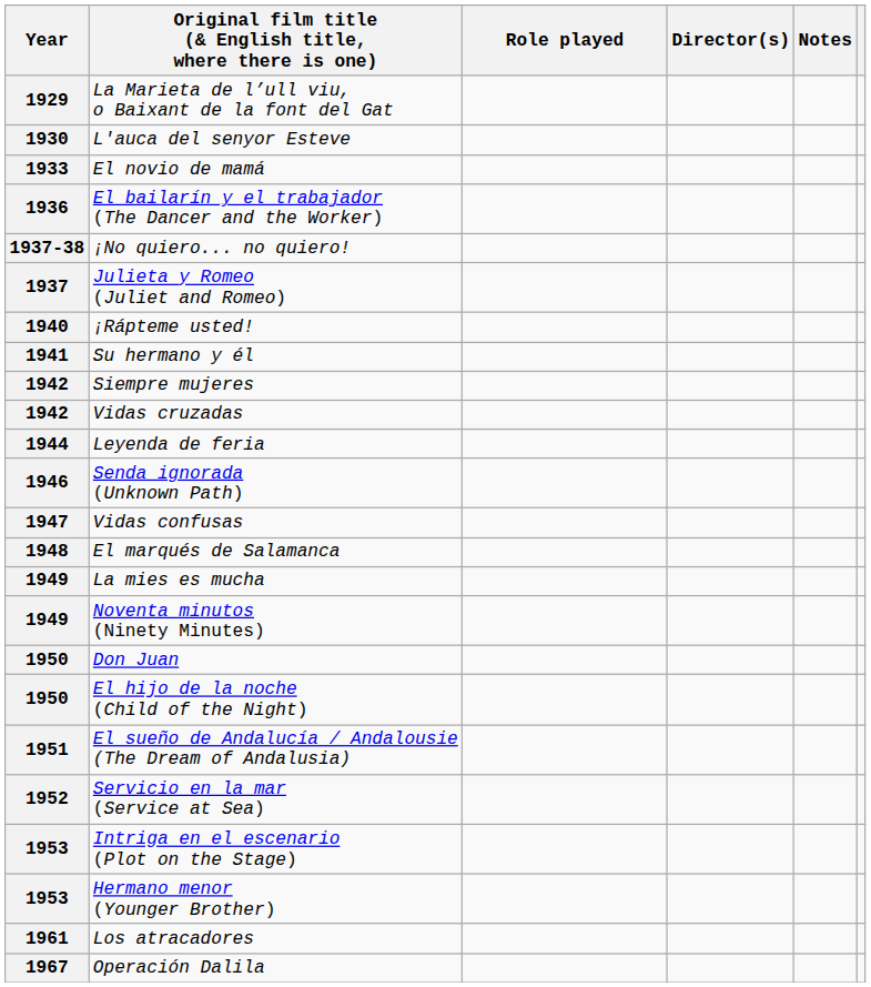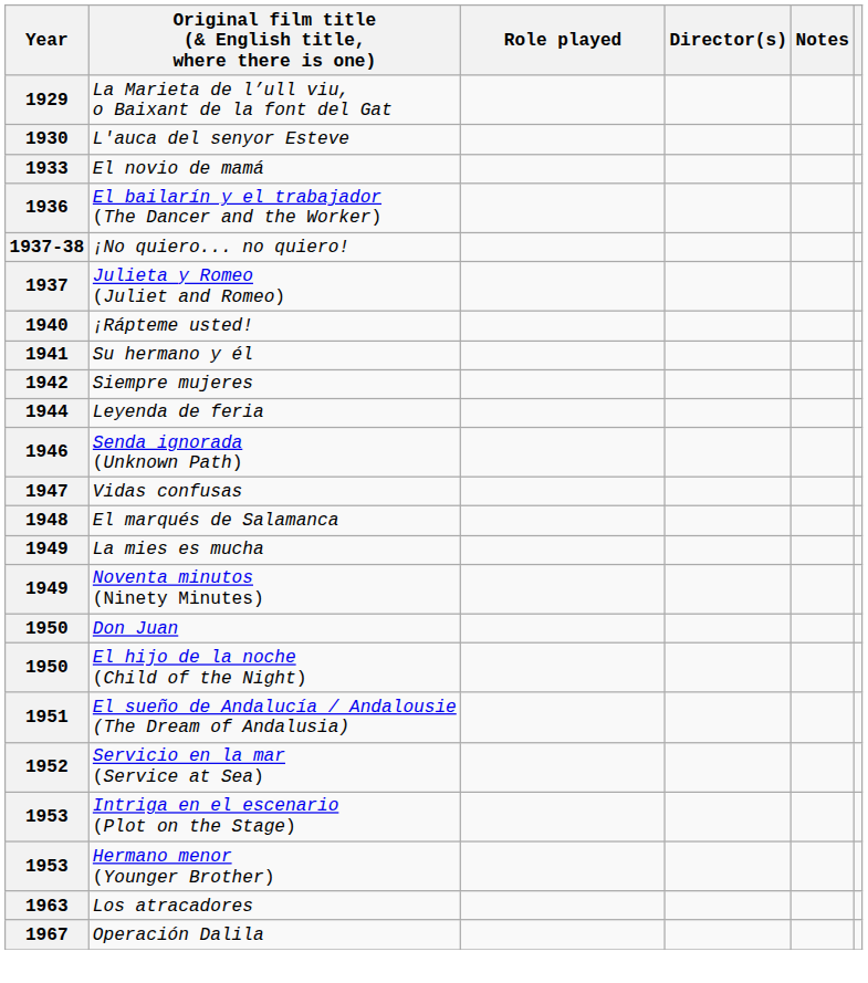 <table class="wikitable plainrowheaders sortable" style="margin-right: 0;">
 <tr>
 <th scope="col">Year</th>
 <th scope="col">Original film title <br>(& English title, <br>where there is one)</th>
 <th scope="col" style="width: 11em;">Role played</th>
 <th scope="col">Director(s)</th>
 <th scope="col">Notes</th>
 <th scope="col" class="unsortable"></th>
 </tr>
 <tr>
 <th scope=row>1929</th>
 <td><em>La Marieta de l’ull viu, <br>o Baixant de la font del Gat</em></td>
 <td></td>
 <td></td>
 <td></td>
 <td></td>
 </tr>
 <tr>
 <th scope=row>1930</th>
 <td><em>L'auca del senyor Esteve</em></td>
 <td></td>
 <td></td>
 <td></td>
 <td></td>
 </tr>
 <tr>
 <th scope=row>1933</th>
 <td><em>El novio de mamá</em></td>
 <td></td>
 <td></td>
 <td></td>
 <td></td>
 </tr>
 <tr>
 <th scope=row>1936</th>
 <td><em><a href='#'>El bailarín y el trabajador</a></em> <br>(<em>The Dancer and the Worker</em>)</td>
 <td></td>
 <td></td>
 <td></td>
 <td></td>
 </tr>
 <tr>
 <th scope=row>1937-38</th>
 <td><em>¡No quiero... no quiero!</em></td>
 <td></td>
 <td></td>
 <td></td>
 <td></td>
 </tr>
 <tr>
 <th scope=row>1937</th>
 <td><em><a href='#'>Julieta y Romeo</a></em> <br>(<em>Juliet and Romeo</em>)</td>
 <td></td>
 <td></td>
 <td></td>
 <td></td>
 </tr>
 <tr>
 <th scope=row>1940</th>
 <td><em>¡Rápteme usted!</em></td>
 <td></td>
 <td></td>
 <td></td>
 <td></td>
 </tr>
 <tr>
 <th scope=row>1941</th>
 <td><em>Su hermano y él</em></td>
 <td></td>
 <td></td>
 <td></td>
 <td></td>
 </tr>
 <tr>
 <th scope=row>1942</th>
 <td><em>Siempre mujeres</em></td>
-<td></td>
-<td></td>
-<td></td>
-<td></td>
-</tr>
-<tr>
-<th scope=row>1942</th>
-<td><em>Vidas cruzadas</em></td>
 <td></td>
 <td></td>
 <td></td>
 <td></td>
 </tr>
 <tr>
 <th scope=row>1944</th>
 <td><em>Leyenda de feria</em></td>
 <td></td>
 <td></td>
 <td></td>
 <td></td>
 </tr>
 <tr>
 <th scope=row>1946</th>
 <td><em><a href='#'>Senda ignorada</a></em> <br>(<em>Unknown Path</em>)</td>
 <td></td>
 <td></td>
 <td></td>
 <td></td>
 </tr>
 <tr>
 <th scope=row>1947</th>
 <td><em>Vidas confusas</em></td>
 <td></td>
 <td></td>
 <td></td>
 <td></td>
 </tr>
 <tr>
 <th scope=row>1948</th>
 <td><em>El marqués de Salamanca</em></td>
 <td></td>
 <td></td>
 <td></td>
 <td></td>
 </tr>
 <tr>
 <th scope=row>1949</th>
 <td><em>La mies es mucha</em></td>
 <td></td>
 <td></td>
 <td></td>
 <td></td>
 </tr>
 <tr>
 <th scope=row>1949</th>
 <td><em><a href='#'>Noventa minutos</a></em> <br>(Ninety Minutes)</td>
 <td></td>
 <td></td>
 <td></td>
 <td></td>
 </tr>
 <tr>
 <th scope=row>1950</th>
 <td><em><a href='#'>Don Juan</a></em></td>
 <td></td>
 <td></td>
 <td></td>
 <td></td>
 </tr>
 <tr>
 <th scope=row>1950</th>
 <td><em><a href='#'>El hijo de la noche</a></em> <br>(<em>Child of the Night</em>)</td>
 <td></td>
 <td></td>
 <td></td>
 <td></td>
 </tr>
 <tr>
 <th scope=row>1951</th>
 <td><em><a href='#'>El sueño de Andalucía / Andalousie</a></em> <br><em>(The Dream of Andalusia)</em></td>
 <td></td>
 <td></td>
 <td></td>
 <td></td>
 </tr>
 <tr>
 <th scope=row>1952</th>
 <td><em><a href='#'>Servicio en la mar</a></em> <br>(<em>Service at Sea</em>)</td>
 <td></td>
 <td></td>
 <td></td>
 <td></td>
 </tr>
 <tr>
 <th scope=row>1953</th>
 <td><em><a href='#'>Intriga en el escenario</a></em> <br>(<em>Plot on the Stage</em>)</td>
 <td></td>
 <td></td>
 <td></td>
 <td></td>
 </tr>
 <tr>
 <th scope=row>1953</th>
 <td><em><a href='#'>Hermano menor</a></em> <br>(<em>Younger Brother</em>)</td>
 <td></td>
 <td></td>
 <td></td>
 <td></td>
 </tr>
 <tr>
-<th scope=row>1961</th>
+<th scope=row>1963</th>
 <td><em>Los atracadores</em></td>
 <td></td>
 <td></td>
 <td></td>
 <td></td>
 </tr>
 <tr>
 <th scope=row>1967</th>
 <td><em>Operación Dalila</em></td>
 <td></td>
 <td></td>
 <td></td>
 <td></td>
 </tr>
 </table>
